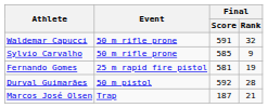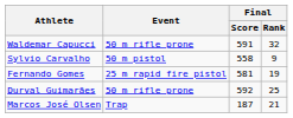 <table class="wikitable" style="font-size:90%">
 <tr>
 <th rowspan="2">Athlete</th>
 <th rowspan="2">Event</th>
 <th colspan="2">Final</th>
 </tr>
 <tr>
 <th>Score</th>
 <th>Rank</th>
 </tr>
 <tr>
 <td rowspan=1><a href='#'>Waldemar Capucci</a></td>
 <td rowspan=1><a href='#'>50 m rifle prone</a></td>
 <td style="text-align:center;">591</td>
 <td style="text-align:center;">32</td>
 </tr>
 <tr>
 <td rowspan=1><a href='#'>Sylvio Carvalho</a></td>
-<td rowspan=1><a href='#'>50 m rifle prone</a></td>
-<td style="text-align:center;">585</td>
+<td><a href='#'>50 m pistol</a></td>
+<td style="text-align:center;">558</td>
 <td style="text-align:center;">9</td>
 </tr>
 <tr>
 <td rowspan=1><a href='#'>Fernando Gomes</a></td>
 <td><a href='#'>25 m rapid fire pistol</a></td>
 <td style="text-align:center;">581</td>
 <td style="text-align:center;">19</td>
 </tr>
 <tr>
 <td rowspan=1><a href='#'>Durval Guimarães</a></td>
-<td><a href='#'>50 m pistol</a></td>
+<td rowspan=1><a href='#'>50 m rifle prone</a></td>
 <td style="text-align:center;">592</td>
-<td style="text-align:center;">28</td>
+<td style="text-align:center;">25</td>
 </tr>
 <tr>
 <td rowspan=1><a href='#'>Marcos José Olsen</a></td>
 <td rowspan=1><a href='#'>Trap</a></td>
 <td style="text-align:center;">187</td>
 <td style="text-align:center;">21</td>
 </tr>
 </table>
